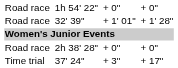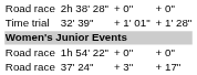 <table>
 <tr bgcolor="#cccccc"| colspan=7 | >
+</tr>
+<tr>
+<td>Road race</td>
+<td></td>
+<td>2h 38' 28"</td>
+<td></td>
+<td>+ 0"</td>
+<td></td>
+<td>+ 0"</td>
+</tr>
+<tr>
+<td>Time trial</td>
+<td></td>
+<td>32' 39"</td>
+<td></td>
+<td>+ 1' 01"</td>
+<td></td>
+<td>+ 1' 28"</td>
+</tr>
+<tr bgcolor="#cccccc">
+<td colspan=7><strong>Women's Junior Events</strong></td>
 </tr>
 <tr>
 <td>Road race</td>
 <td></td>
 <td>1h 54' 22"</td>
 <td></td>
 <td>+ 0"</td>
 <td></td>
 <td>+ 0"</td>
 </tr>
 <tr>
 <td>Road race</td>
 <td></td>
-<td>32' 39"</td>
-<td></td>
-<td>+ 1' 01"</td>
-<td></td>
-<td>+ 1' 28"</td>
-</tr>
-<tr bgcolor="#cccccc">
-<td colspan=7><strong>Women's Junior Events</strong></td>
-</tr>
-<tr>
-<td>Road race</td>
-<td></td>
-<td>2h 38' 28"</td>
-<td></td>
-<td>+ 0"</td>
-<td></td>
-<td>+ 0"</td>
-</tr>
-<tr>
-<td>Time trial</td>
-<td></td>
 <td>37' 24"</td>
 <td></td>
 <td>+ 3"</td>
 <td></td>
 <td>+ 17"</td>
 </tr>
 </table>
